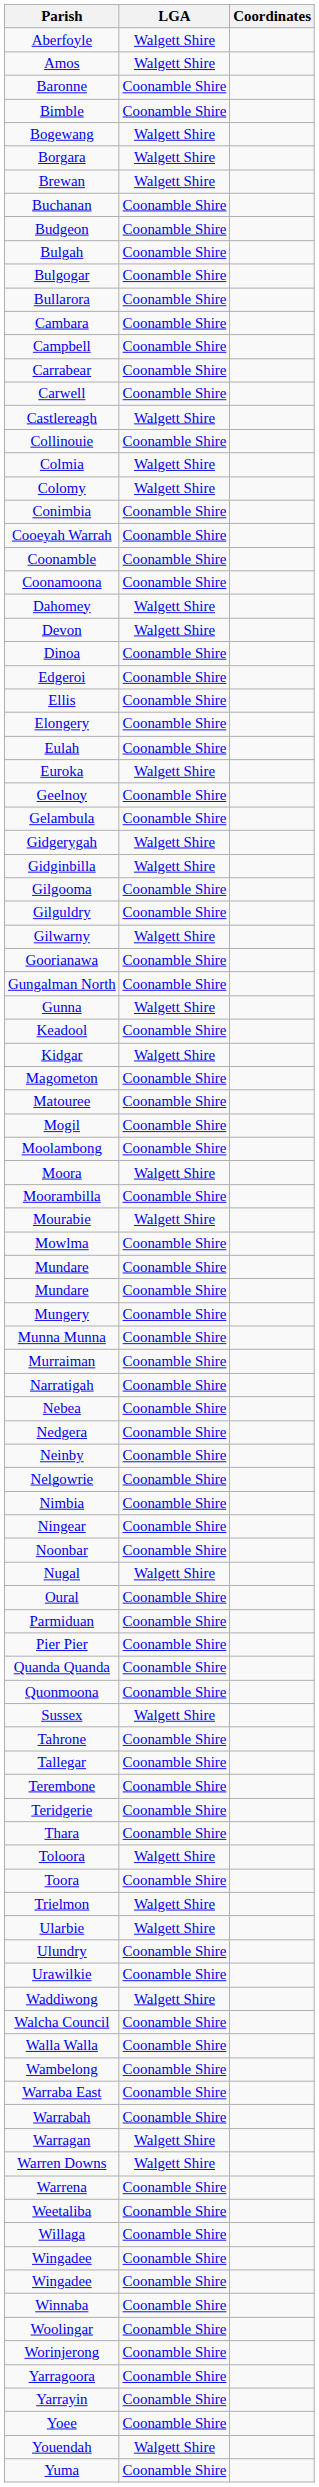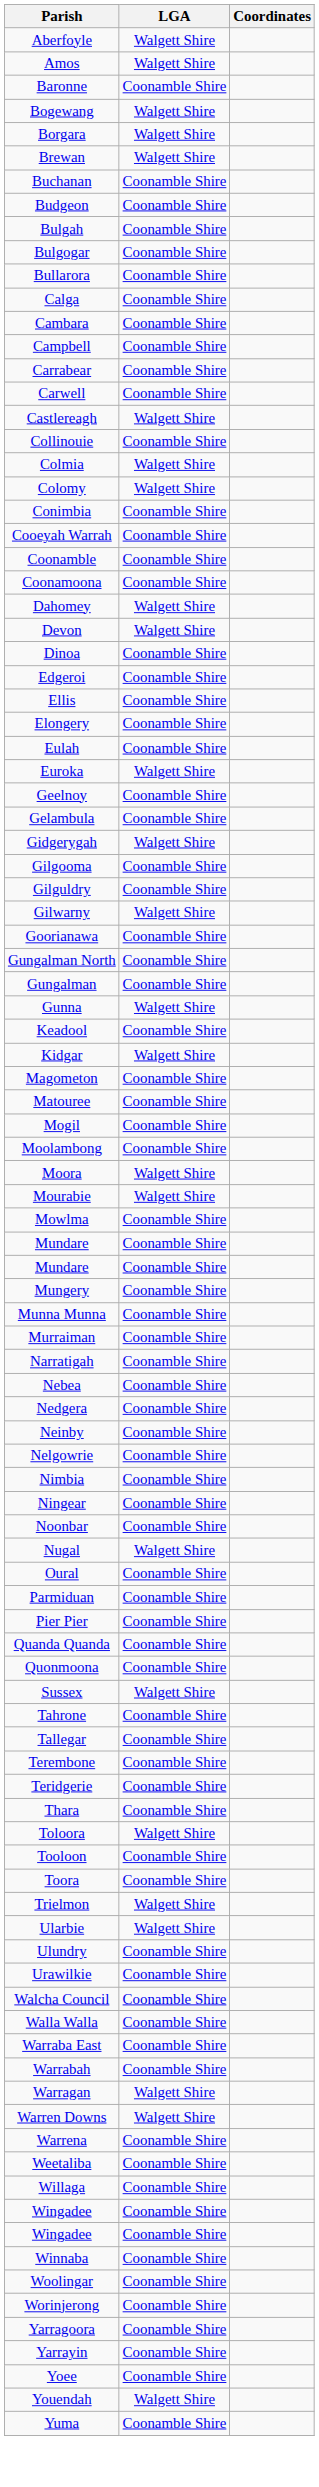 <table class="wikitable" style="text-align:center">
 <tr>
 <th>Parish</th>
 <th>LGA</th>
 <th>Coordinates</th>
 </tr>
 <tr>
 <td><a href='#'>Aberfoyle</a></td>
 <td><a href='#'>Walgett Shire</a></td>
 <td></td>
 </tr>
 <tr>
 <td><a href='#'>Amos</a></td>
 <td><a href='#'>Walgett Shire</a></td>
 <td></td>
 </tr>
 <tr>
 <td><a href='#'>Baronne</a></td>
-<td><a href='#'>Coonamble Shire</a></td>
-<td></td>
-</tr>
-<tr>
-<td><a href='#'>Bimble</a></td>
 <td><a href='#'>Coonamble Shire</a></td>
 <td></td>
 </tr>
 <tr>
 <td><a href='#'>Bogewang</a></td>
 <td><a href='#'>Walgett Shire</a></td>
 <td></td>
 </tr>
 <tr>
 <td><a href='#'>Borgara</a></td>
 <td><a href='#'>Walgett Shire</a></td>
 <td></td>
 </tr>
 <tr>
 <td><a href='#'>Brewan</a></td>
 <td><a href='#'>Walgett Shire</a></td>
 <td></td>
 </tr>
 <tr>
 <td><a href='#'>Buchanan</a></td>
 <td><a href='#'>Coonamble Shire</a></td>
 <td></td>
 </tr>
 <tr>
 <td><a href='#'>Budgeon</a></td>
 <td><a href='#'>Coonamble Shire</a></td>
 <td></td>
 </tr>
 <tr>
 <td><a href='#'>Bulgah</a></td>
 <td><a href='#'>Coonamble Shire</a></td>
 <td></td>
 </tr>
 <tr>
 <td><a href='#'>Bulgogar</a></td>
 <td><a href='#'>Coonamble Shire</a></td>
 <td></td>
 </tr>
 <tr>
 <td><a href='#'>Bullarora</a></td>
+<td><a href='#'>Coonamble Shire</a></td>
+<td></td>
+</tr>
+<tr>
+<td><a href='#'>Calga</a></td>
 <td><a href='#'>Coonamble Shire</a></td>
 <td></td>
 </tr>
 <tr>
 <td><a href='#'>Cambara</a></td>
 <td><a href='#'>Coonamble Shire</a></td>
 <td></td>
 </tr>
 <tr>
 <td><a href='#'>Campbell</a></td>
 <td><a href='#'>Coonamble Shire</a></td>
 <td></td>
 </tr>
 <tr>
 <td><a href='#'>Carrabear</a></td>
 <td><a href='#'>Coonamble Shire</a></td>
 <td></td>
 </tr>
 <tr>
 <td><a href='#'>Carwell</a></td>
 <td><a href='#'>Coonamble Shire</a></td>
 <td></td>
 </tr>
 <tr>
 <td><a href='#'>Castlereagh</a></td>
 <td><a href='#'>Walgett Shire</a></td>
 <td></td>
 </tr>
 <tr>
 <td><a href='#'>Collinouie</a></td>
 <td><a href='#'>Coonamble Shire</a></td>
 <td></td>
 </tr>
 <tr>
 <td><a href='#'>Colmia</a></td>
 <td><a href='#'>Walgett Shire</a></td>
 <td></td>
 </tr>
 <tr>
 <td><a href='#'>Colomy</a></td>
 <td><a href='#'>Walgett Shire</a></td>
 <td></td>
 </tr>
 <tr>
 <td><a href='#'>Conimbia</a></td>
 <td><a href='#'>Coonamble Shire</a></td>
 <td></td>
 </tr>
 <tr>
 <td><a href='#'>Cooeyah Warrah</a></td>
 <td><a href='#'>Coonamble Shire</a></td>
 <td></td>
 </tr>
 <tr>
 <td><a href='#'>Coonamble</a></td>
 <td><a href='#'>Coonamble Shire</a></td>
 <td></td>
 </tr>
 <tr>
 <td><a href='#'>Coonamoona</a></td>
 <td><a href='#'>Coonamble Shire</a></td>
 <td></td>
 </tr>
 <tr>
 <td><a href='#'>Dahomey</a></td>
 <td><a href='#'>Walgett Shire</a></td>
 <td></td>
 </tr>
 <tr>
 <td><a href='#'>Devon</a></td>
 <td><a href='#'>Walgett Shire</a></td>
 <td></td>
 </tr>
 <tr>
 <td><a href='#'>Dinoa</a></td>
 <td><a href='#'>Coonamble Shire</a></td>
 <td></td>
 </tr>
 <tr>
 <td><a href='#'>Edgeroi</a></td>
 <td><a href='#'>Coonamble Shire</a></td>
 <td></td>
 </tr>
 <tr>
 <td><a href='#'>Ellis</a></td>
 <td><a href='#'>Coonamble Shire</a></td>
 <td></td>
 </tr>
 <tr>
 <td><a href='#'>Elongery</a></td>
 <td><a href='#'>Coonamble Shire</a></td>
 <td></td>
 </tr>
 <tr>
 <td><a href='#'>Eulah</a></td>
 <td><a href='#'>Coonamble Shire</a></td>
 <td></td>
 </tr>
 <tr>
 <td><a href='#'>Euroka</a></td>
 <td><a href='#'>Walgett Shire</a></td>
 <td></td>
 </tr>
 <tr>
 <td><a href='#'>Geelnoy</a></td>
 <td><a href='#'>Coonamble Shire</a></td>
 <td></td>
 </tr>
 <tr>
 <td><a href='#'>Gelambula</a></td>
 <td><a href='#'>Coonamble Shire</a></td>
 <td></td>
 </tr>
 <tr>
 <td><a href='#'>Gidgerygah</a></td>
 <td><a href='#'>Walgett Shire</a></td>
 <td></td>
 </tr>
 <tr>
-<td><a href='#'>Gidginbilla</a></td>
-<td><a href='#'>Walgett Shire</a></td>
-<td></td>
-</tr>
-<tr>
 <td><a href='#'>Gilgooma</a></td>
 <td><a href='#'>Coonamble Shire</a></td>
 <td></td>
 </tr>
 <tr>
 <td><a href='#'>Gilguldry</a></td>
 <td><a href='#'>Coonamble Shire</a></td>
 <td></td>
 </tr>
 <tr>
 <td><a href='#'>Gilwarny</a></td>
 <td><a href='#'>Walgett Shire</a></td>
 <td></td>
 </tr>
 <tr>
 <td><a href='#'>Goorianawa</a></td>
 <td><a href='#'>Coonamble Shire</a></td>
 <td></td>
 </tr>
 <tr>
 <td><a href='#'>Gungalman North</a></td>
+<td><a href='#'>Coonamble Shire</a></td>
+<td></td>
+</tr>
+<tr>
+<td><a href='#'>Gungalman</a></td>
 <td><a href='#'>Coonamble Shire</a></td>
 <td></td>
 </tr>
 <tr>
 <td><a href='#'>Gunna</a></td>
 <td><a href='#'>Walgett Shire</a></td>
 <td></td>
 </tr>
 <tr>
 <td><a href='#'>Keadool</a></td>
 <td><a href='#'>Coonamble Shire</a></td>
 <td></td>
 </tr>
 <tr>
 <td><a href='#'>Kidgar</a></td>
 <td><a href='#'>Walgett Shire</a></td>
 <td></td>
 </tr>
 <tr>
 <td><a href='#'>Magometon</a></td>
 <td><a href='#'>Coonamble Shire</a></td>
 <td></td>
 </tr>
 <tr>
 <td><a href='#'>Matouree</a></td>
 <td><a href='#'>Coonamble Shire</a></td>
 <td></td>
 </tr>
 <tr>
 <td><a href='#'>Mogil</a></td>
 <td><a href='#'>Coonamble Shire</a></td>
 <td></td>
 </tr>
 <tr>
 <td><a href='#'>Moolambong</a></td>
 <td><a href='#'>Coonamble Shire</a></td>
 <td></td>
 </tr>
 <tr>
 <td><a href='#'>Moora</a></td>
 <td><a href='#'>Walgett Shire</a></td>
-<td></td>
-</tr>
-<tr>
-<td><a href='#'>Moorambilla</a></td>
-<td><a href='#'>Coonamble Shire</a></td>
 <td></td>
 </tr>
 <tr>
 <td><a href='#'>Mourabie</a></td>
 <td><a href='#'>Walgett Shire</a></td>
 <td></td>
 </tr>
 <tr>
 <td><a href='#'>Mowlma</a></td>
 <td><a href='#'>Coonamble Shire</a></td>
 <td></td>
 </tr>
 <tr>
 <td><a href='#'>Mundare</a></td>
 <td><a href='#'>Coonamble Shire</a></td>
 <td></td>
 </tr>
 <tr>
 <td><a href='#'>Mundare</a></td>
 <td><a href='#'>Coonamble Shire</a></td>
 <td></td>
 </tr>
 <tr>
 <td><a href='#'>Mungery</a></td>
 <td><a href='#'>Coonamble Shire</a></td>
 <td></td>
 </tr>
 <tr>
 <td><a href='#'>Munna Munna</a></td>
 <td><a href='#'>Coonamble Shire</a></td>
 <td></td>
 </tr>
 <tr>
 <td><a href='#'>Murraiman</a></td>
 <td><a href='#'>Coonamble Shire</a></td>
 <td></td>
 </tr>
 <tr>
 <td><a href='#'>Narratigah</a></td>
 <td><a href='#'>Coonamble Shire</a></td>
 <td></td>
 </tr>
 <tr>
 <td><a href='#'>Nebea</a></td>
 <td><a href='#'>Coonamble Shire</a></td>
 <td></td>
 </tr>
 <tr>
 <td><a href='#'>Nedgera</a></td>
 <td><a href='#'>Coonamble Shire</a></td>
 <td></td>
 </tr>
 <tr>
 <td><a href='#'>Neinby</a></td>
 <td><a href='#'>Coonamble Shire</a></td>
 <td></td>
 </tr>
 <tr>
 <td><a href='#'>Nelgowrie</a></td>
 <td><a href='#'>Coonamble Shire</a></td>
 <td></td>
 </tr>
 <tr>
 <td><a href='#'>Nimbia</a></td>
 <td><a href='#'>Coonamble Shire</a></td>
 <td></td>
 </tr>
 <tr>
 <td><a href='#'>Ningear</a></td>
 <td><a href='#'>Coonamble Shire</a></td>
 <td></td>
 </tr>
 <tr>
 <td><a href='#'>Noonbar</a></td>
 <td><a href='#'>Coonamble Shire</a></td>
 <td></td>
 </tr>
 <tr>
 <td><a href='#'>Nugal</a></td>
 <td><a href='#'>Walgett Shire</a></td>
 <td></td>
 </tr>
 <tr>
 <td><a href='#'>Oural</a></td>
 <td><a href='#'>Coonamble Shire</a></td>
 <td></td>
 </tr>
 <tr>
 <td><a href='#'>Parmiduan</a></td>
 <td><a href='#'>Coonamble Shire</a></td>
 <td></td>
 </tr>
 <tr>
 <td><a href='#'>Pier Pier</a></td>
 <td><a href='#'>Coonamble Shire</a></td>
 <td></td>
 </tr>
 <tr>
 <td><a href='#'>Quanda Quanda</a></td>
 <td><a href='#'>Coonamble Shire</a></td>
 <td></td>
 </tr>
 <tr>
 <td><a href='#'>Quonmoona</a></td>
 <td><a href='#'>Coonamble Shire</a></td>
 <td></td>
 </tr>
 <tr>
 <td><a href='#'>Sussex</a></td>
 <td><a href='#'>Walgett Shire</a></td>
 <td></td>
 </tr>
 <tr>
 <td><a href='#'>Tahrone</a></td>
 <td><a href='#'>Coonamble Shire</a></td>
 <td></td>
 </tr>
 <tr>
 <td><a href='#'>Tallegar</a></td>
 <td><a href='#'>Coonamble Shire</a></td>
 <td></td>
 </tr>
 <tr>
 <td><a href='#'>Terembone</a></td>
 <td><a href='#'>Coonamble Shire</a></td>
 <td></td>
 </tr>
 <tr>
 <td><a href='#'>Teridgerie</a></td>
 <td><a href='#'>Coonamble Shire</a></td>
 <td></td>
 </tr>
 <tr>
 <td><a href='#'>Thara</a></td>
 <td><a href='#'>Coonamble Shire</a></td>
 <td></td>
 </tr>
 <tr>
 <td><a href='#'>Toloora</a></td>
 <td><a href='#'>Walgett Shire</a></td>
 <td></td>
 </tr>
 <tr>
+<td><a href='#'>Tooloon</a></td>
+<td><a href='#'>Coonamble Shire</a></td>
+<td></td>
+</tr>
+<tr>
 <td><a href='#'>Toora</a></td>
 <td><a href='#'>Coonamble Shire</a></td>
 <td></td>
 </tr>
 <tr>
 <td><a href='#'>Trielmon</a></td>
 <td><a href='#'>Walgett Shire</a></td>
 <td></td>
 </tr>
 <tr>
 <td><a href='#'>Ularbie</a></td>
 <td><a href='#'>Walgett Shire</a></td>
 <td></td>
 </tr>
 <tr>
 <td><a href='#'>Ulundry</a></td>
 <td><a href='#'>Coonamble Shire</a></td>
 <td></td>
 </tr>
 <tr>
 <td><a href='#'>Urawilkie</a></td>
 <td><a href='#'>Coonamble Shire</a></td>
 <td></td>
 </tr>
 <tr>
-<td><a href='#'>Waddiwong</a></td>
-<td><a href='#'>Walgett Shire</a></td>
-<td></td>
-</tr>
-<tr>
 <td><a href='#'>Walcha Council</a></td>
 <td><a href='#'>Coonamble Shire</a></td>
 <td></td>
 </tr>
 <tr>
 <td><a href='#'>Walla Walla</a></td>
-<td><a href='#'>Coonamble Shire</a></td>
-<td></td>
-</tr>
-<tr>
-<td><a href='#'>Wambelong</a></td>
 <td><a href='#'>Coonamble Shire</a></td>
 <td></td>
 </tr>
 <tr>
 <td><a href='#'>Warraba East</a></td>
 <td><a href='#'>Coonamble Shire</a></td>
 <td></td>
 </tr>
 <tr>
 <td><a href='#'>Warrabah</a></td>
 <td><a href='#'>Coonamble Shire</a></td>
 <td></td>
 </tr>
 <tr>
 <td><a href='#'>Warragan</a></td>
 <td><a href='#'>Walgett Shire</a></td>
 <td></td>
 </tr>
 <tr>
 <td><a href='#'>Warren Downs</a></td>
 <td><a href='#'>Walgett Shire</a></td>
 <td></td>
 </tr>
 <tr>
 <td><a href='#'>Warrena</a></td>
 <td><a href='#'>Coonamble Shire</a></td>
 <td></td>
 </tr>
 <tr>
 <td><a href='#'>Weetaliba</a></td>
 <td><a href='#'>Coonamble Shire</a></td>
 <td></td>
 </tr>
 <tr>
 <td><a href='#'>Willaga</a></td>
 <td><a href='#'>Coonamble Shire</a></td>
 <td></td>
 </tr>
 <tr>
 <td><a href='#'>Wingadee</a></td>
 <td><a href='#'>Coonamble Shire</a></td>
 <td></td>
 </tr>
 <tr>
 <td><a href='#'>Wingadee</a></td>
 <td><a href='#'>Coonamble Shire</a></td>
 <td></td>
 </tr>
 <tr>
 <td><a href='#'>Winnaba</a></td>
 <td><a href='#'>Coonamble Shire</a></td>
 <td></td>
 </tr>
 <tr>
 <td><a href='#'>Woolingar</a></td>
 <td><a href='#'>Coonamble Shire</a></td>
 <td></td>
 </tr>
 <tr>
 <td><a href='#'>Worinjerong</a></td>
 <td><a href='#'>Coonamble Shire</a></td>
 <td></td>
 </tr>
 <tr>
 <td><a href='#'>Yarragoora</a></td>
 <td><a href='#'>Coonamble Shire</a></td>
 <td></td>
 </tr>
 <tr>
 <td><a href='#'>Yarrayin</a></td>
 <td><a href='#'>Coonamble Shire</a></td>
 <td></td>
 </tr>
 <tr>
 <td><a href='#'>Yoee</a></td>
 <td><a href='#'>Coonamble Shire</a></td>
 <td></td>
 </tr>
 <tr>
 <td><a href='#'>Youendah</a></td>
 <td><a href='#'>Walgett Shire</a></td>
 <td></td>
 </tr>
 <tr>
 <td><a href='#'>Yuma</a></td>
 <td><a href='#'>Coonamble Shire</a></td>
 <td></td>
 </tr>
 </table>
